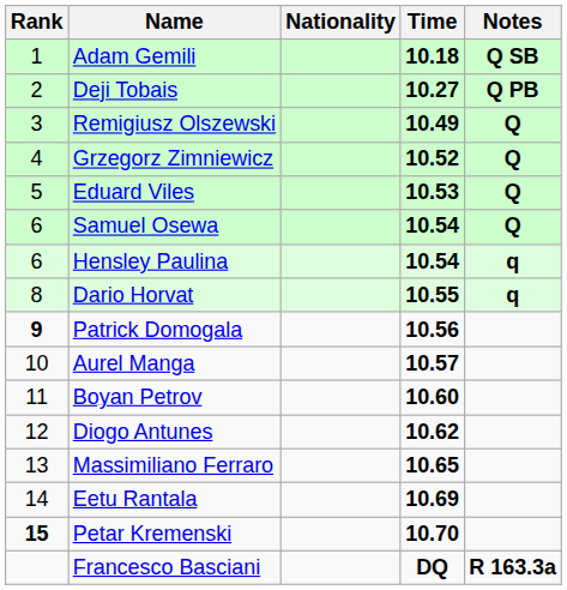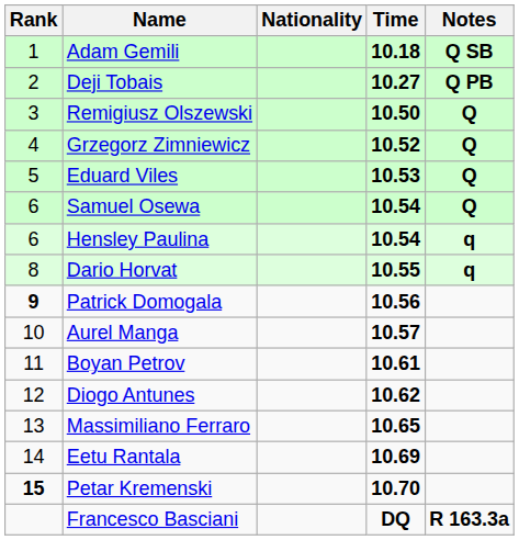 <table class="wikitable sortable" style="text-align:center">
 <tr>
 <th>Rank</th>
 <th>Name</th>
 <th>Nationality</th>
 <th>Time</th>
 <th>Notes</th>
 </tr>
 <tr bgcolor=ccffcc>
 <td>1</td>
 <td align=left><a href='#'>Adam Gemili</a></td>
 <td align=left></td>
 <td><strong>10.18</strong></td>
 <td><strong>Q SB</strong></td>
 </tr>
 <tr bgcolor=ccffcc>
 <td>2</td>
 <td align=left><a href='#'>Deji Tobais</a></td>
 <td align=left></td>
 <td><strong>10.27</strong></td>
 <td><strong>Q PB</strong></td>
 </tr>
 <tr bgcolor=ccffcc>
 <td>3</td>
 <td align=left><a href='#'>Remigiusz Olszewski</a></td>
 <td align=left></td>
-<td><strong>10.49</strong></td>
+<td><strong>10.50</strong></td>
 <td><strong>Q</strong></td>
 </tr>
 <tr bgcolor=ccffcc>
 <td>4</td>
 <td align=left><a href='#'>Grzegorz Zimniewicz</a></td>
 <td align=left></td>
 <td><strong>10.52</strong></td>
 <td><strong>Q</strong></td>
 </tr>
 <tr bgcolor=ccffcc>
 <td>5</td>
 <td align=left><a href='#'>Eduard Viles</a></td>
 <td align=left></td>
 <td><strong>10.53</strong></td>
 <td><strong>Q</strong></td>
 </tr>
 <tr bgcolor=ccffcc>
 <td>6</td>
 <td align=left><a href='#'>Samuel Osewa</a></td>
 <td align=left></td>
 <td><strong>10.54</strong></td>
 <td><strong>Q</strong></td>
 </tr>
 <tr bgcolor=ddffdd>
 <td>6</td>
 <td align=left><a href='#'>Hensley Paulina</a></td>
 <td align=left></td>
 <td><strong>10.54</strong></td>
 <td><strong>q</strong></td>
 </tr>
 <tr bgcolor=ddffdd>
 <td>8</td>
 <td align=left><a href='#'>Dario Horvat</a></td>
 <td align=left></td>
 <td><strong>10.55</strong></td>
 <td><strong>q</strong></td>
 </tr>
 <tr>
 <td><strong>9</strong></td>
 <td align=left><a href='#'>Patrick Domogala</a></td>
 <td align=left></td>
 <td><strong>10.56</strong></td>
 <td></td>
 </tr>
 <tr>
 <td>10</td>
 <td align=left><a href='#'>Aurel Manga</a></td>
 <td align=left></td>
 <td><strong>10.57</strong></td>
 <td></td>
 </tr>
 <tr>
 <td>11</td>
 <td align=left><a href='#'>Boyan Petrov</a></td>
 <td align=left></td>
-<td><strong>10.60</strong></td>
+<td><strong>10.61</strong></td>
 <td></td>
 </tr>
 <tr>
 <td>12</td>
 <td align=left><a href='#'>Diogo Antunes</a></td>
 <td align=left></td>
 <td><strong>10.62</strong></td>
 <td></td>
 </tr>
 <tr>
 <td>13</td>
 <td align=left><a href='#'>Massimiliano Ferraro</a></td>
 <td align=left></td>
 <td><strong>10.65</strong></td>
 <td></td>
 </tr>
 <tr>
 <td>14</td>
 <td align=left><a href='#'>Eetu Rantala</a></td>
 <td align=left></td>
 <td><strong>10.69</strong></td>
 <td></td>
 </tr>
 <tr>
 <td><strong>15</strong></td>
 <td align=left><a href='#'>Petar Kremenski</a></td>
 <td align=left></td>
 <td><strong>10.70</strong></td>
 <td></td>
 </tr>
 <tr>
 <td></td>
 <td align=left><a href='#'>Francesco Basciani</a></td>
 <td align=left></td>
 <td><strong>DQ</strong></td>
 <td><strong>R 163.3a</strong></td>
 </tr>
 </table>
